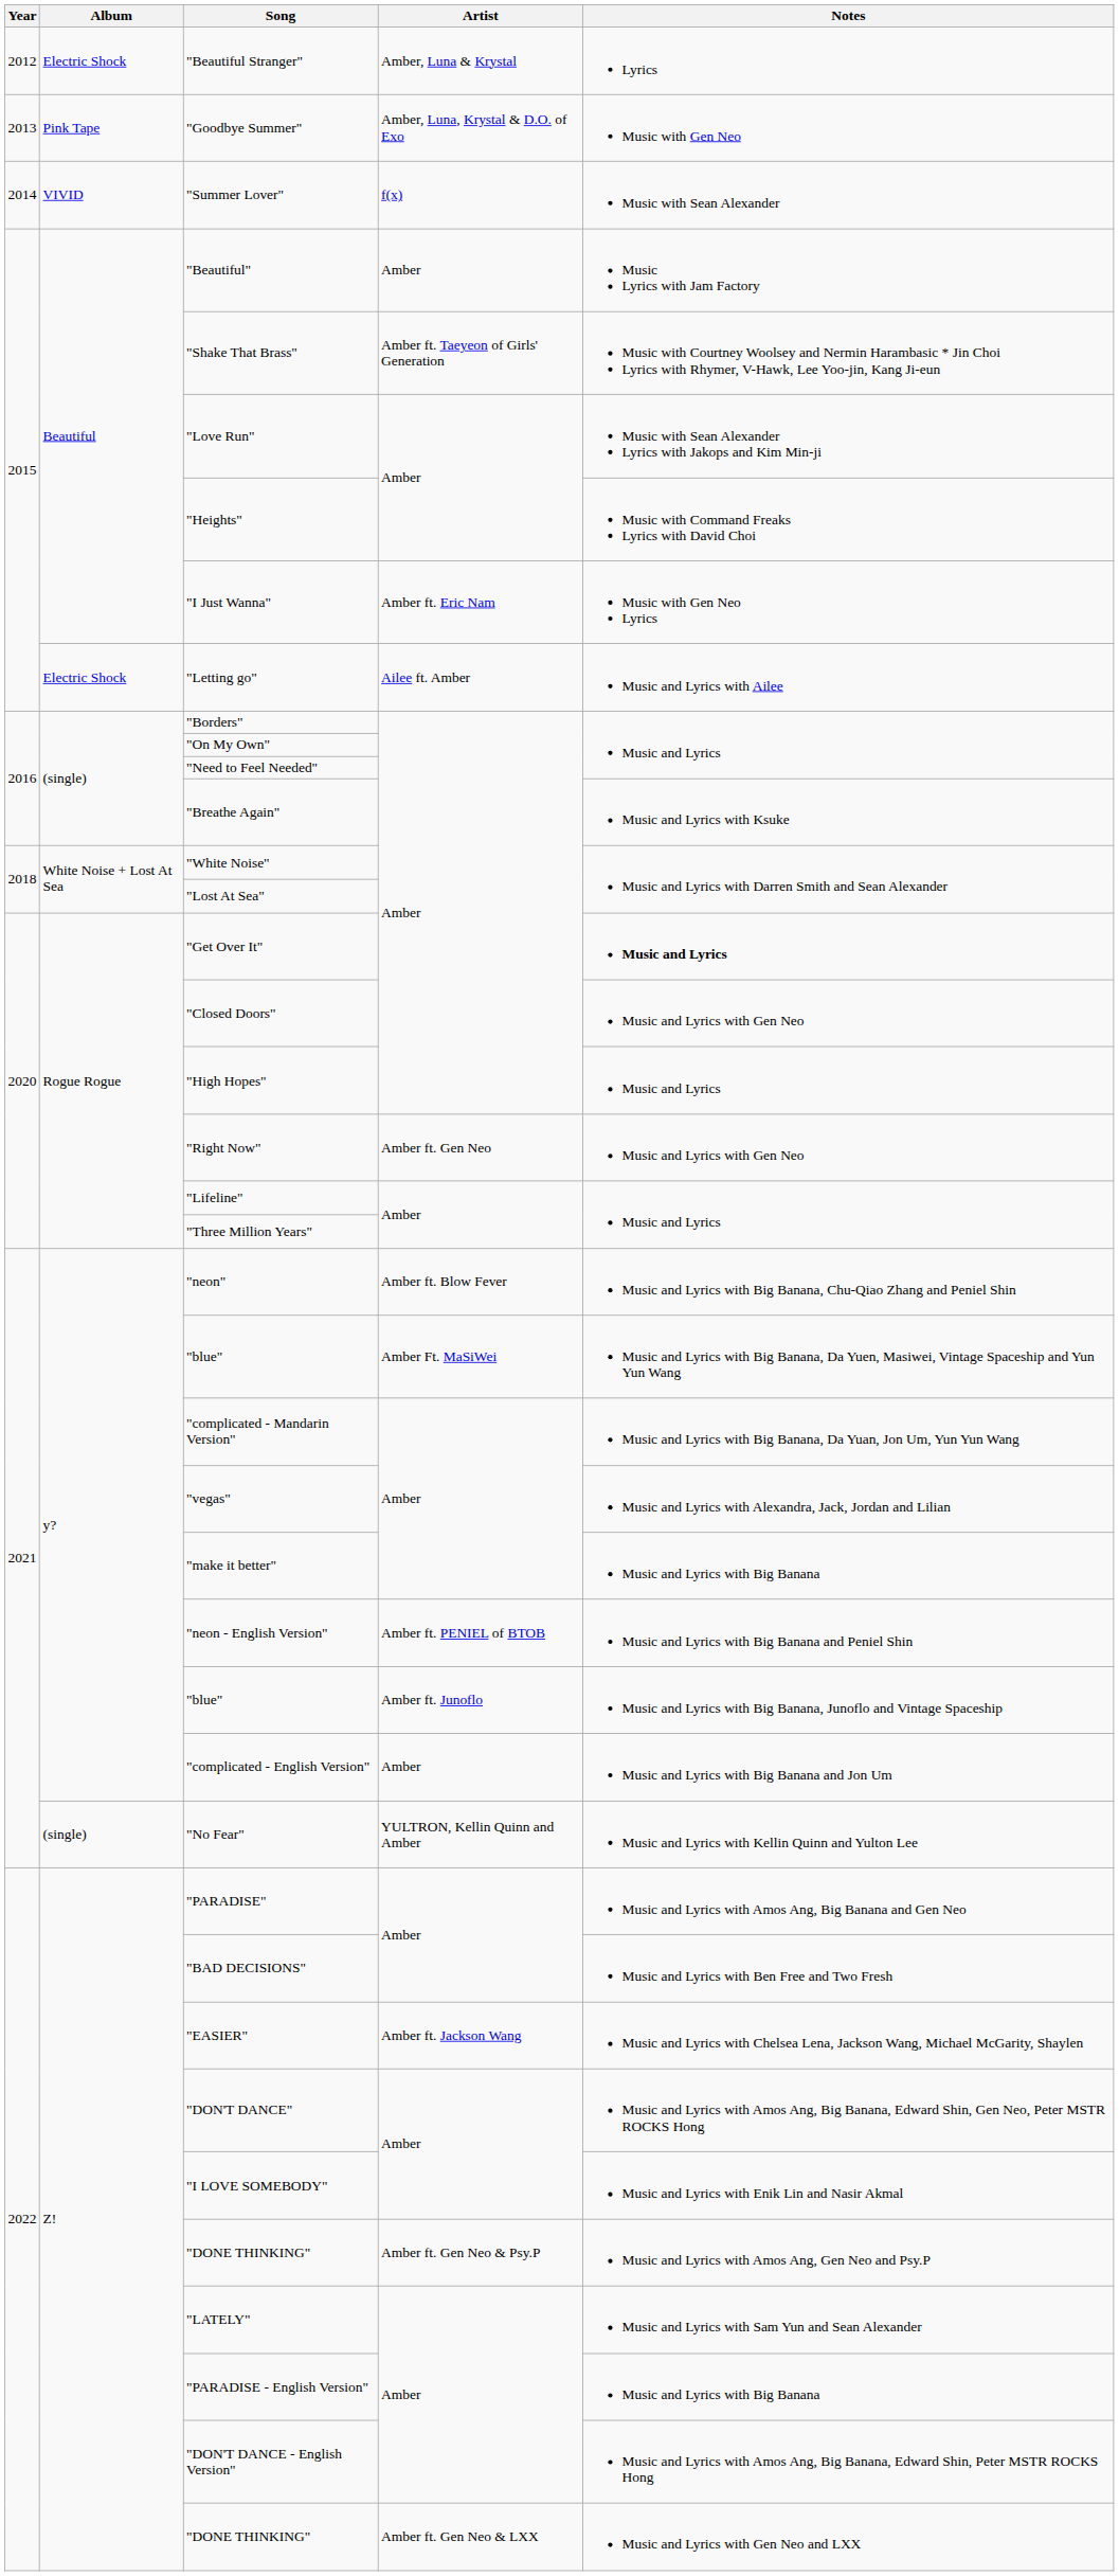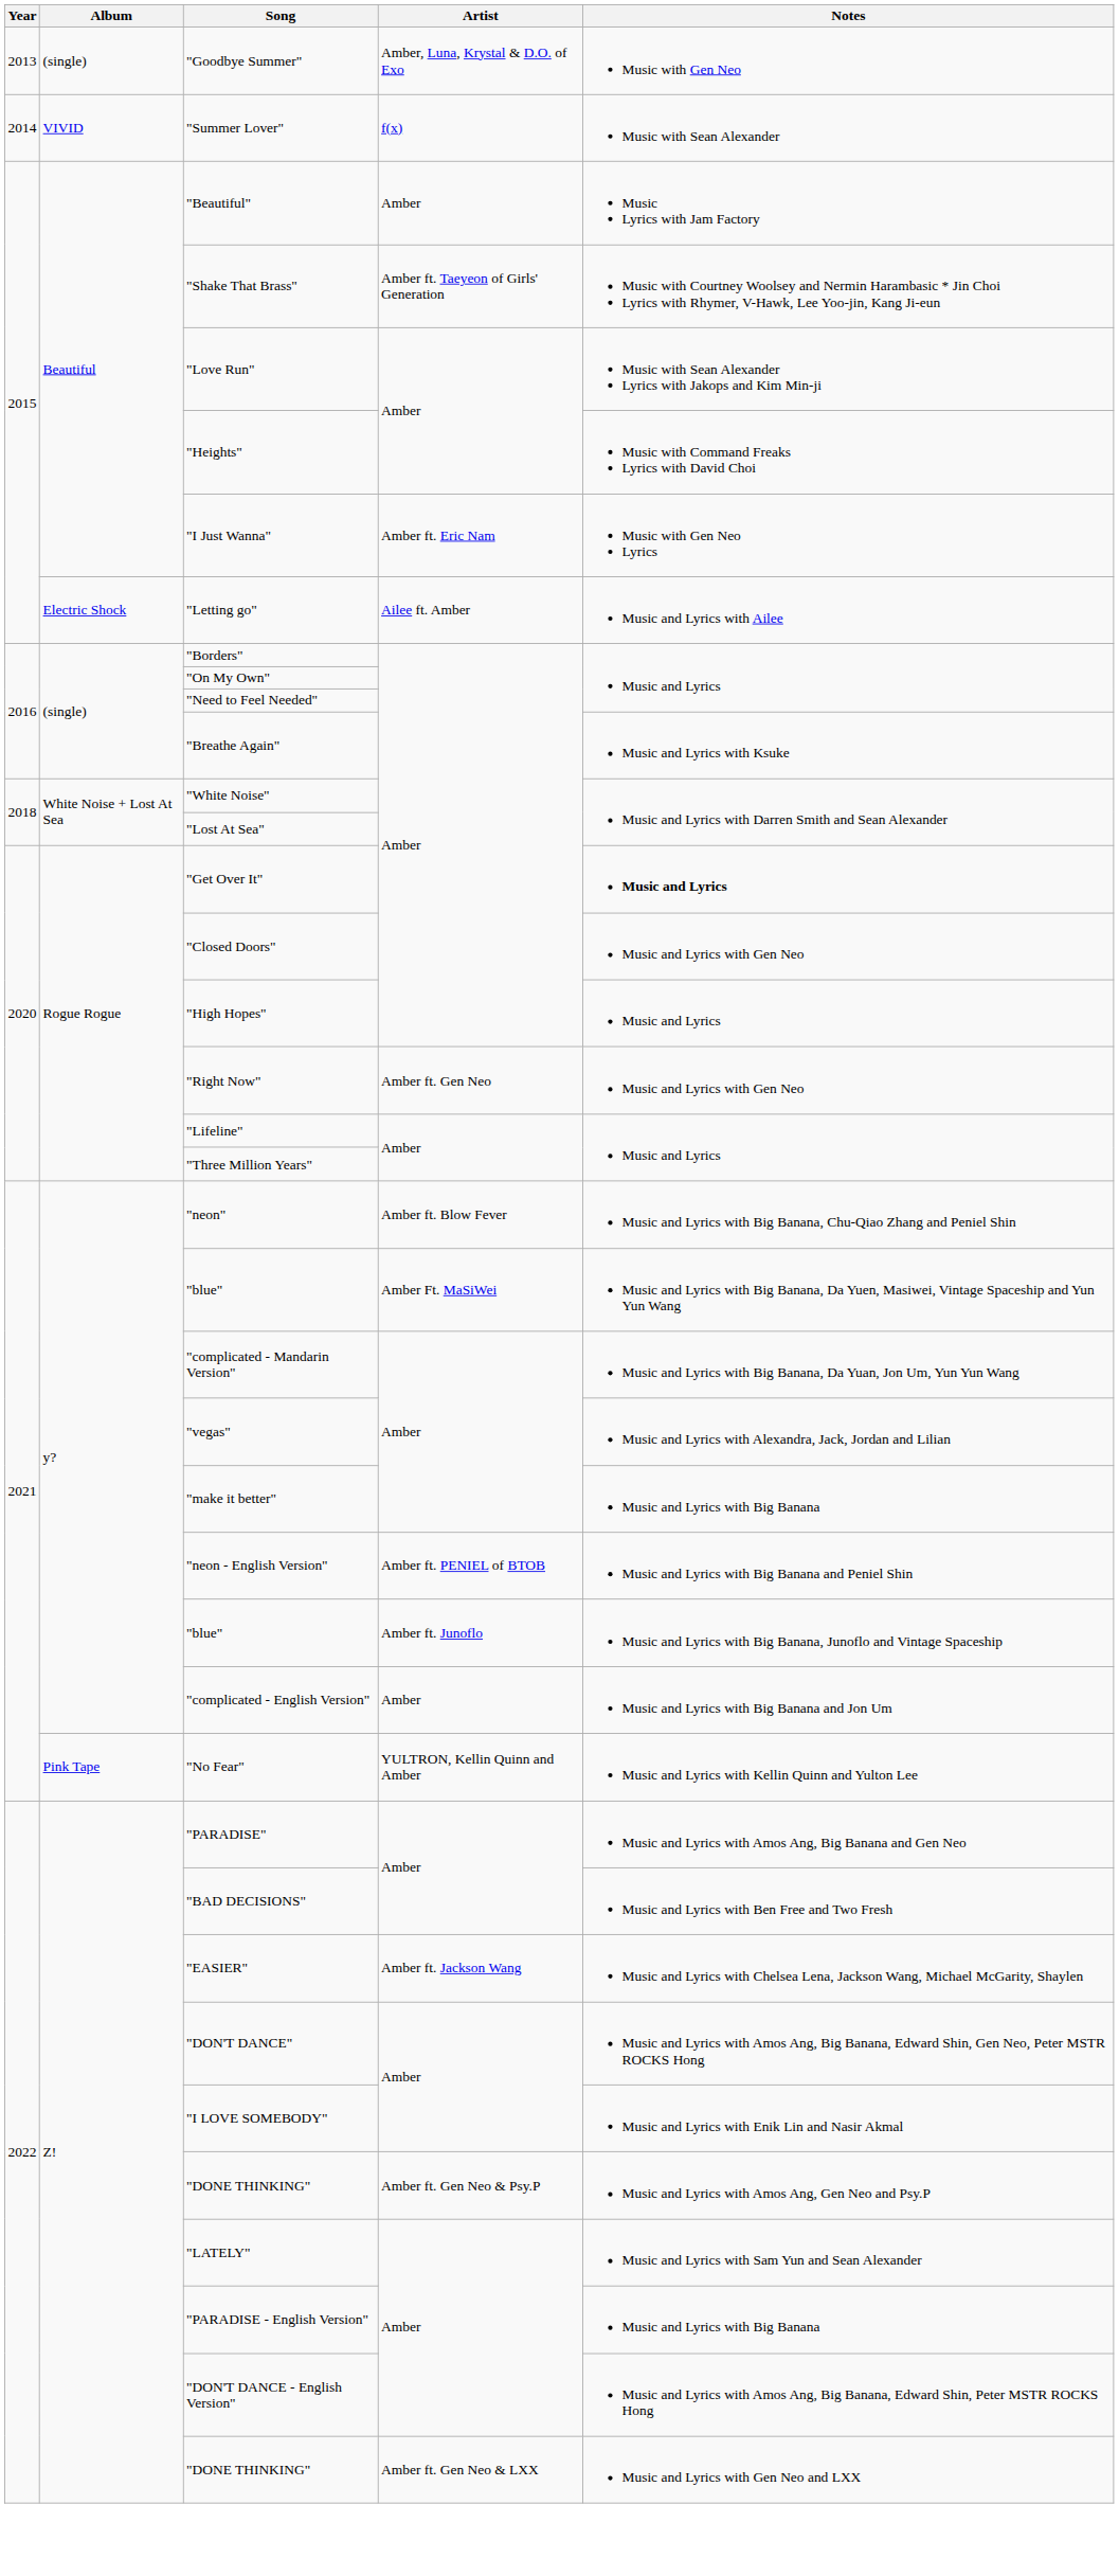 <table class="wikitable">
 <tr>
 <th scope="col">Year</th>
 <th>Album</th>
 <th>Song</th>
 <th scope="col">Artist</th>
 <th scope="col">Notes</th>
 </tr>
 <tr>
-<td>2012</td>
-<td><a href='#'>Electric Shock</a></td>
-<td>"Beautiful Stranger"</td>
-<td>Amber, <a href='#'>Luna</a> & <a href='#'>Krystal</a></td>
-<td><br><ul><li>Lyrics</li></ul></td>
-</tr>
-<tr>
 <td>2013</td>
-<td><a href='#'>Pink Tape</a></td>
+<td>(single)</td>
 <td>"Goodbye Summer"</td>
 <td>Amber, <a href='#'>Luna</a>, <a href='#'>Krystal</a> & <a href='#'>D.O.</a> of <a href='#'>Exo</a></td>
 <td><br><ul><li>Music with <a href='#'>Gen Neo</a></li></ul></td>
 </tr>
 <tr>
 <td>2014</td>
 <td><a href='#'>VIVID</a></td>
 <td>"Summer Lover"</td>
 <td><a href='#'>f(x)</a></td>
 <td><br><ul><li>Music with Sean Alexander</li></ul></td>
 </tr>
 <tr>
 <td rowspan="6">2015</td>
 <td rowspan="5"><a href='#'>Beautiful</a></td>
 <td>"Beautiful"</td>
 <td>Amber</td>
 <td><br><ul><li>Music</li><li>Lyrics with Jam Factory</li></ul></td>
 </tr>
 <tr>
 <td>"Shake That Brass"</td>
 <td>Amber ft. <a href='#'>Taeyeon</a> of Girls' Generation</td>
 <td><br><ul><li>Music with Courtney Woolsey and Nermin Harambasic * Jin Choi</li><li>Lyrics with Rhymer, V-Hawk, Lee Yoo-jin, Kang Ji-eun</li></ul></td>
 </tr>
 <tr>
 <td>"Love Run"</td>
 <td rowspan="2">Amber</td>
 <td><br><ul><li>Music with Sean Alexander</li><li>Lyrics with Jakops and Kim Min-ji</li></ul></td>
 </tr>
 <tr>
 <td>"Heights"</td>
 <td><br><ul><li>Music with Command Freaks</li><li>Lyrics with David Choi</li></ul></td>
 </tr>
 <tr>
 <td>"I Just Wanna"</td>
 <td>Amber ft. <a href='#'>Eric Nam</a></td>
 <td><br><ul><li>Music with Gen Neo</li><li>Lyrics</li></ul></td>
 </tr>
 <tr>
 <td><a href='#'>Electric Shock</a></td>
 <td>"Letting go"</td>
 <td><a href='#'>Ailee</a> ft. Amber</td>
 <td><br><ul><li>Music and Lyrics with <a href='#'>Ailee</a></li></ul></td>
 </tr>
 <tr>
 <td rowspan="4">2016</td>
 <td rowspan="4">(single)</td>
 <td>"Borders"</td>
 <td rowspan="9">Amber</td>
 <td rowspan="3"><br><ul><li>Music and Lyrics</li></ul></td>
 </tr>
 <tr>
 <td>"On My Own"</td>
 </tr>
 <tr>
 <td>"Need to Feel Needed"</td>
 </tr>
 <tr>
 <td>"Breathe Again"</td>
 <td><br><ul><li>Music and Lyrics with Ksuke</li></ul></td>
 </tr>
 <tr>
 <td rowspan="2">2018</td>
 <td rowspan="2">White Noise + Lost At Sea</td>
 <td>"White Noise"</td>
 <td rowspan="2"><br><ul><li>Music and Lyrics with Darren Smith and Sean Alexander</li></ul></td>
 </tr>
 <tr>
 <td>"Lost At Sea"</td>
 </tr>
 <tr>
 <td rowspan="6">2020</td>
 <td rowspan="6">Rogue Rogue</td>
 <td>"Get Over It"</td>
 <td><strong><br><ul><li>Music and Lyrics</li></ul></strong></td>
 </tr>
 <tr>
 <td>"Closed Doors"</td>
 <td><br><ul><li>Music and Lyrics with Gen Neo</li></ul></td>
 </tr>
 <tr>
 <td>"High Hopes"</td>
 <td><br><ul><li>Music and Lyrics</li></ul></td>
 </tr>
 <tr>
 <td>"Right Now"</td>
 <td>Amber ft. Gen Neo</td>
 <td><br><ul><li>Music and Lyrics with Gen Neo</li></ul></td>
 </tr>
 <tr>
 <td>"Lifeline"</td>
 <td rowspan="2">Amber</td>
 <td rowspan="2"><br><ul><li>Music and Lyrics</li></ul></td>
 </tr>
 <tr>
 <td>"Three Million Years"</td>
 </tr>
 <tr>
 <td rowspan="9">2021</td>
 <td rowspan="8">y?</td>
 <td>"neon"</td>
 <td>Amber ft. Blow Fever</td>
 <td><br><ul><li>Music and Lyrics with Big Banana, Chu-Qiao Zhang and Peniel Shin</li></ul></td>
 </tr>
 <tr>
 <td>"blue"</td>
 <td>Amber Ft. <a href='#'>MaSiWei</a></td>
 <td><br><ul><li>Music and Lyrics with Big Banana, Da Yuen, Masiwei, Vintage Spaceship and Yun Yun Wang</li></ul></td>
 </tr>
 <tr>
 <td>"complicated - Mandarin Version"</td>
 <td rowspan="3">Amber</td>
 <td><br><ul><li>Music and Lyrics with Big Banana, Da Yuan, Jon Um, Yun Yun Wang</li></ul></td>
 </tr>
 <tr>
 <td>"vegas"</td>
 <td><br><ul><li>Music and Lyrics with Alexandra, Jack, Jordan and Lilian</li></ul></td>
 </tr>
 <tr>
 <td>"make it better"</td>
 <td><br><ul><li>Music and Lyrics with Big Banana</li></ul></td>
 </tr>
 <tr>
 <td>"neon - English Version"</td>
 <td>Amber ft. <a href='#'>PENIEL</a> of <a href='#'>BTOB</a></td>
 <td><br><ul><li>Music and Lyrics with Big Banana and Peniel Shin</li></ul></td>
 </tr>
 <tr>
 <td>"blue"</td>
 <td>Amber ft. <a href='#'>Junoflo</a></td>
 <td><br><ul><li>Music and Lyrics with Big Banana, Junoflo and Vintage Spaceship</li></ul></td>
 </tr>
 <tr>
 <td>"complicated - English Version"</td>
 <td>Amber</td>
 <td><br><ul><li>Music and Lyrics with Big Banana and Jon Um</li></ul></td>
 </tr>
 <tr>
-<td>(single)</td>
+<td><a href='#'>Pink Tape</a></td>
 <td>"No Fear"</td>
 <td>YULTRON, Kellin Quinn and Amber</td>
 <td><br><ul><li>Music and Lyrics with Kellin Quinn and Yulton Lee</li></ul></td>
 </tr>
 <tr>
 <td rowspan="10">2022</td>
 <td rowspan="10">Z! </td>
 <td>"PARADISE"</td>
 <td rowspan="2">Amber</td>
 <td><br><ul><li>Music and Lyrics with Amos Ang, Big Banana and Gen Neo</li></ul></td>
 </tr>
 <tr>
 <td>"BAD DECISIONS"</td>
 <td><br><ul><li>Music and Lyrics with Ben Free and Two Fresh</li></ul></td>
 </tr>
 <tr>
 <td>"EASIER"</td>
 <td>Amber ft. <a href='#'>Jackson Wang</a></td>
 <td><br><ul><li>Music and Lyrics with Chelsea Lena, Jackson Wang, Michael McGarity, Shaylen</li></ul></td>
 </tr>
 <tr>
 <td>"DON'T DANCE"</td>
 <td rowspan="2">Amber</td>
 <td><br><ul><li>Music and Lyrics with Amos Ang, Big Banana, Edward Shin, Gen Neo, Peter MSTR ROCKS Hong</li></ul></td>
 </tr>
 <tr>
 <td>"I LOVE SOMEBODY"</td>
 <td><br><ul><li>Music and Lyrics with Enik Lin and Nasir Akmal</li></ul></td>
 </tr>
 <tr>
 <td>"DONE THINKING"</td>
 <td>Amber ft. Gen Neo & Psy.P</td>
 <td><br><ul><li>Music and Lyrics with Amos Ang, Gen Neo and Psy.P</li></ul></td>
 </tr>
 <tr>
 <td>"LATELY"</td>
 <td rowspan="3">Amber</td>
 <td><br><ul><li>Music and Lyrics with Sam Yun and Sean Alexander</li></ul></td>
 </tr>
 <tr>
 <td>"PARADISE - English Version"</td>
 <td><br><ul><li>Music and Lyrics with Big Banana</li></ul></td>
 </tr>
 <tr>
 <td>"DON'T DANCE - English Version"</td>
 <td><br><ul><li>Music and Lyrics with Amos Ang, Big Banana, Edward Shin, Peter MSTR ROCKS Hong</li></ul></td>
 </tr>
 <tr>
 <td>"DONE THINKING"</td>
 <td>Amber ft. Gen Neo & LXX</td>
 <td><br><ul><li>Music and Lyrics with Gen Neo and LXX</li></ul></td>
 </tr>
 </table>
